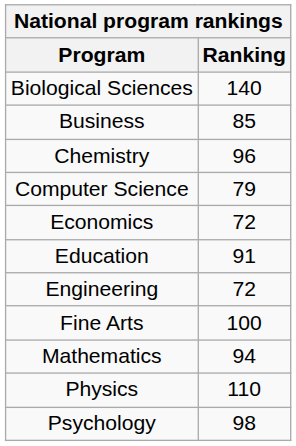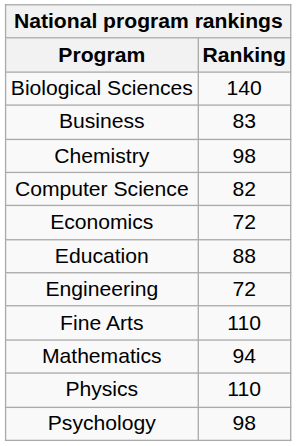 <table class="wikitable sortable collapsible collapsed" style="float:right; text-align:center">
 <tr>
 <th colspan=4>National program rankings</th>
 </tr>
 <tr>
 <th>Program</th>
 <th>Ranking</th>
 </tr>
 <tr>
 <td>Biological Sciences</td>
 <td>140</td>
 </tr>
 <tr>
 <td>Business</td>
-<td>85</td>
+<td>83</td>
 </tr>
 <tr>
 <td>Chemistry</td>
-<td>96</td>
+<td>98</td>
 </tr>
 <tr>
 <td>Computer Science</td>
-<td>79</td>
+<td>82</td>
 </tr>
 <tr>
 <td>Economics</td>
 <td>72</td>
 </tr>
 <tr>
 <td>Education</td>
-<td>91</td>
+<td>88</td>
 </tr>
 <tr>
 <td>Engineering</td>
 <td>72</td>
 </tr>
 <tr>
 <td>Fine Arts</td>
-<td>100</td>
+<td>110</td>
 </tr>
 <tr>
 <td>Mathematics</td>
 <td>94</td>
 </tr>
 <tr>
 <td>Physics</td>
 <td>110</td>
 </tr>
 <tr>
 <td>Psychology</td>
 <td>98</td>
 </tr>
 </table>
